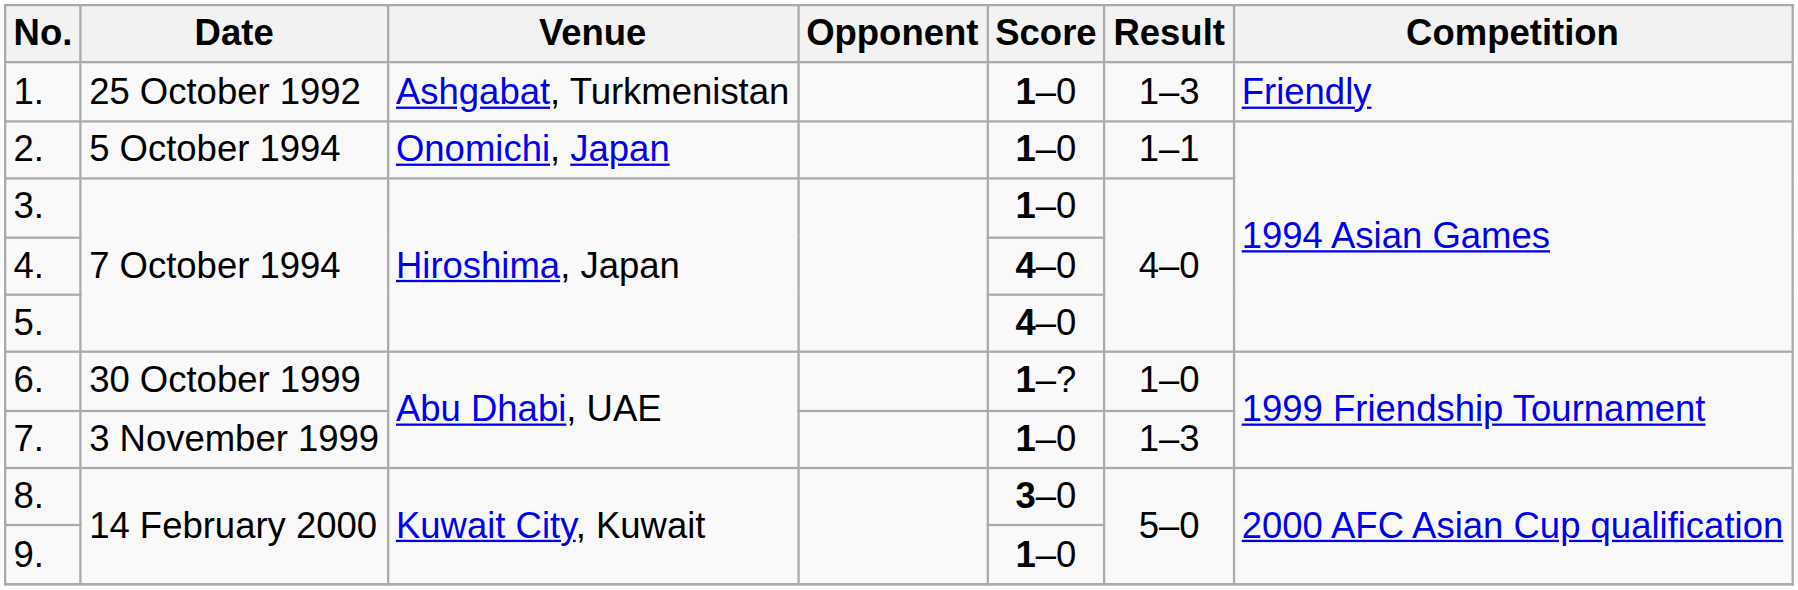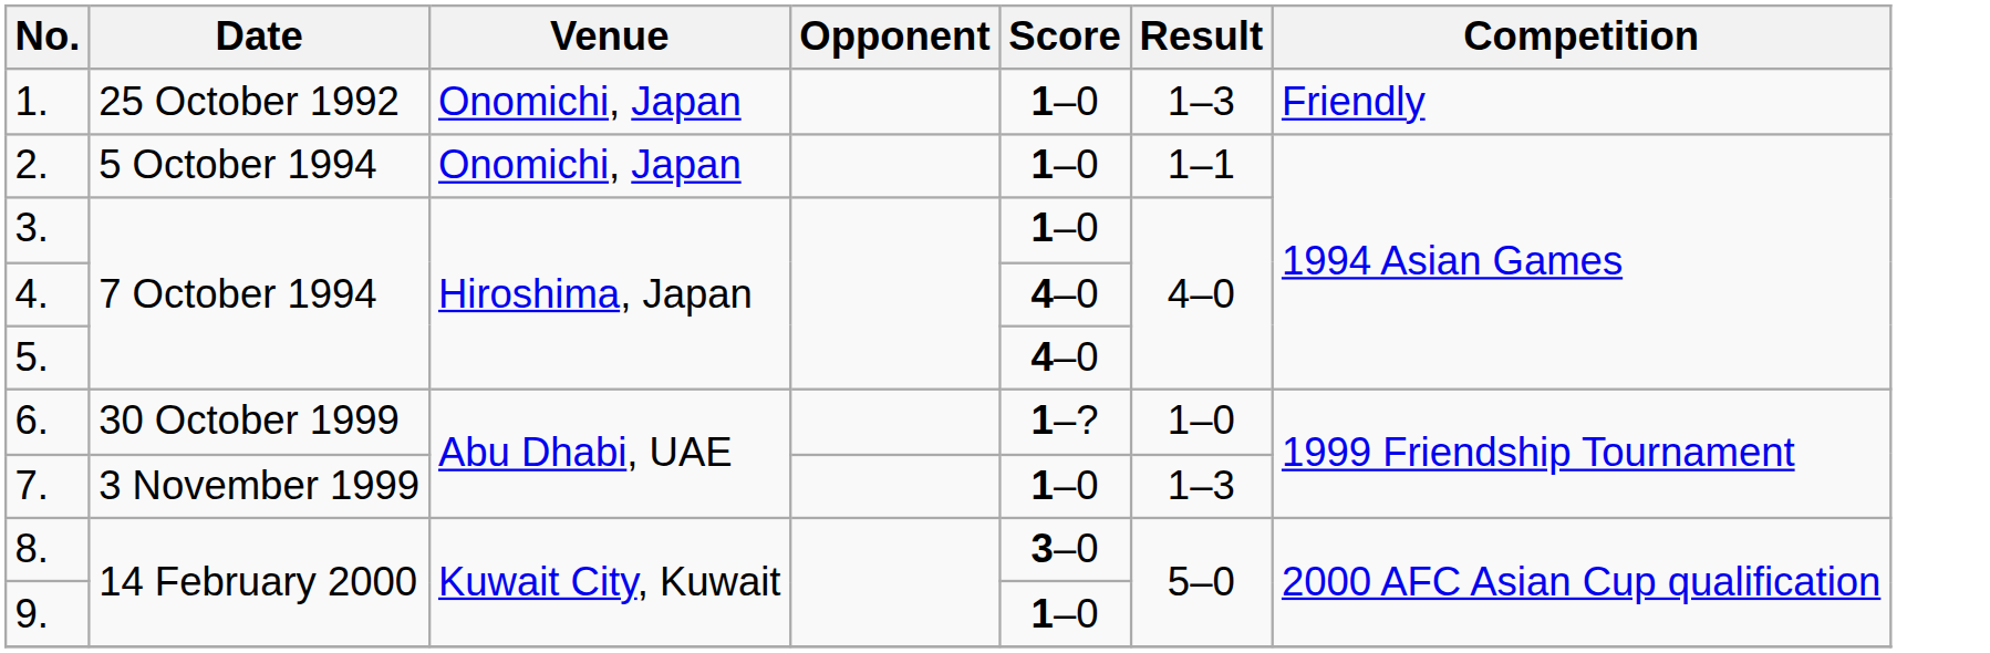 <table class="wikitable">
 <tr>
 <th>No.</th>
 <th>Date</th>
 <th>Venue</th>
 <th>Opponent</th>
 <th>Score</th>
 <th>Result</th>
 <th>Competition</th>
 </tr>
 <tr>
 <td>1.</td>
 <td>25 October 1992</td>
-<td><a href='#'>Ashgabat</a>, Turkmenistan</td>
+<td><a href='#'>Onomichi</a>, <a href='#'>Japan</a></td>
 <td></td>
 <td align=center><strong>1</strong>–0</td>
 <td align=center>1–3</td>
 <td><a href='#'>Friendly</a></td>
 </tr>
 <tr>
 <td>2.</td>
 <td>5 October 1994</td>
 <td><a href='#'>Onomichi</a>, <a href='#'>Japan</a></td>
 <td></td>
 <td align=center><strong>1</strong>–0</td>
 <td align=center>1–1</td>
 <td rowspan=4><a href='#'>1994 Asian Games</a></td>
 </tr>
 <tr>
 <td>3.</td>
 <td rowspan=3>7 October 1994</td>
 <td rowspan=3><a href='#'>Hiroshima</a>, Japan</td>
 <td rowspan=3></td>
 <td align=center><strong>1</strong>–0</td>
 <td rowspan=3 align=center>4–0</td>
 </tr>
 <tr>
 <td>4.</td>
 <td align=center><strong>4</strong>–0</td>
 </tr>
 <tr>
 <td>5.</td>
 <td align=center><strong>4</strong>–0</td>
 </tr>
 <tr>
 <td>6.</td>
 <td>30 October 1999</td>
 <td rowspan=2><a href='#'>Abu Dhabi</a>, UAE</td>
 <td></td>
 <td align=center><strong>1</strong>–?</td>
 <td align=center>1–0</td>
 <td rowspan=2><a href='#'>1999 Friendship Tournament</a></td>
 </tr>
 <tr>
 <td>7.</td>
 <td>3 November 1999</td>
 <td></td>
 <td align=center><strong>1</strong>–0</td>
 <td align=center>1–3</td>
 </tr>
 <tr>
 <td>8.</td>
 <td rowspan=2>14 February 2000</td>
 <td rowspan=2><a href='#'>Kuwait City</a>, Kuwait</td>
 <td rowspan=2></td>
 <td align=center><strong>3</strong>–0</td>
 <td rowspan=2 align=center>5–0</td>
 <td rowspan=2><a href='#'>2000 AFC Asian Cup qualification</a></td>
 </tr>
 <tr>
 <td>9.</td>
 <td align=center><strong>1</strong>–0</td>
 </tr>
 <tr>
 </tr>
 </table>
